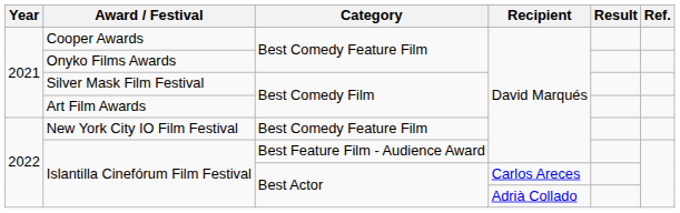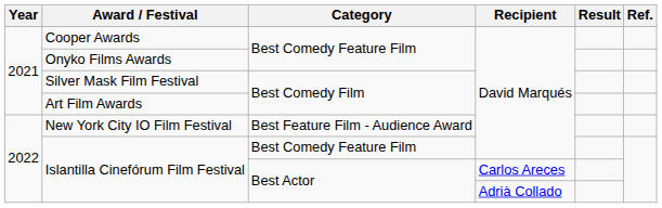 <table class="wikitable">
 <tr>
 <th>Year</th>
 <th>Award / Festival</th>
 <th>Category</th>
 <th>Recipient</th>
 <th>Result</th>
 <th>Ref.</th>
 </tr>
 <tr>
 <td rowspan="4">2021</td>
 <td>Cooper Awards</td>
 <td rowspan="2">Best Comedy Feature Film</td>
 <td rowspan="6">David Marqués</td>
 <td></td>
 <td></td>
 </tr>
 <tr>
 <td>Onyko Films Awards</td>
 <td></td>
 <td></td>
 </tr>
 <tr>
 <td>Silver Mask Film Festival</td>
 <td rowspan="2">Best Comedy Film</td>
 <td></td>
 <td></td>
 </tr>
 <tr>
 <td>Art Film Awards</td>
 <td></td>
 <td></td>
 </tr>
 <tr>
 <td rowspan="4">2022</td>
 <td>New York City IO Film Festival</td>
-<td>Best Comedy Feature Film</td>
+<td>Best Feature Film - Audience Award</td>
 <td></td>
 <td></td>
 </tr>
 <tr>
 <td rowspan="3">Islantilla Cinefórum Film Festival</td>
-<td>Best Feature Film - Audience Award</td>
+<td>Best Comedy Feature Film</td>
 <td></td>
 <td rowspan="3"></td>
 </tr>
 <tr>
 <td rowspan="2">Best Actor</td>
 <td><a href='#'>Carlos Areces</a></td>
 <td></td>
 </tr>
 <tr>
 <td><a href='#'>Adrià Collado</a></td>
 <td></td>
 </tr>
 </table>
